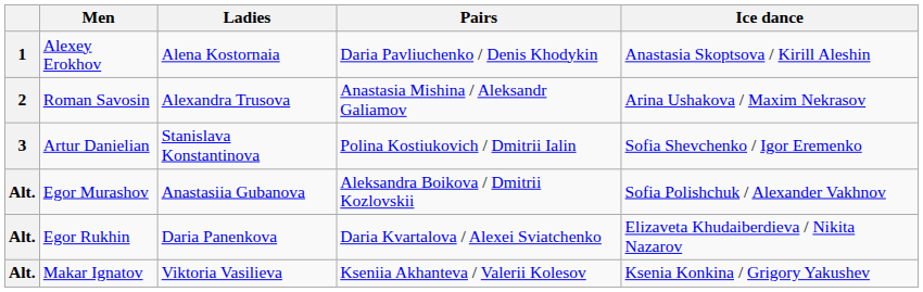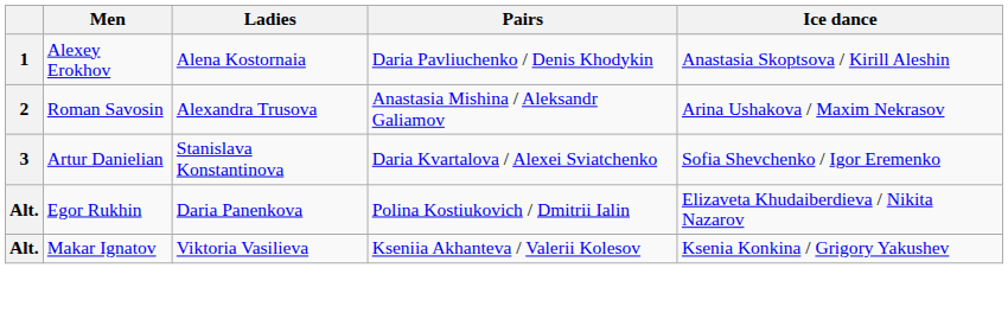 <table class="wikitable">
 <tr>
 <th></th>
 <th>Men</th>
 <th>Ladies</th>
 <th>Pairs</th>
 <th>Ice dance</th>
 </tr>
 <tr>
 <th>1</th>
 <td><a href='#'>Alexey Erokhov</a></td>
 <td><a href='#'>Alena Kostornaia</a></td>
 <td><a href='#'>Daria Pavliuchenko</a> / <a href='#'>Denis Khodykin</a></td>
 <td><a href='#'>Anastasia Skoptsova</a> / <a href='#'>Kirill Aleshin</a></td>
 </tr>
 <tr>
 <th>2</th>
 <td><a href='#'>Roman Savosin</a></td>
 <td><a href='#'>Alexandra Trusova</a></td>
 <td><a href='#'>Anastasia Mishina</a> / <a href='#'>Aleksandr Galiamov</a></td>
 <td><a href='#'>Arina Ushakova</a> / <a href='#'>Maxim Nekrasov</a></td>
 </tr>
 <tr>
 <th>3</th>
 <td><a href='#'>Artur Danielian</a></td>
 <td><a href='#'>Stanislava Konstantinova</a></td>
-<td><a href='#'>Polina Kostiukovich</a> / <a href='#'>Dmitrii Ialin</a></td>
+<td><a href='#'>Daria Kvartalova</a> / <a href='#'>Alexei Sviatchenko</a></td>
 <td><a href='#'>Sofia Shevchenko</a> / <a href='#'>Igor Eremenko</a></td>
-</tr>
-<tr>
-<th>Alt.</th>
-<td><a href='#'>Egor Murashov</a></td>
-<td><a href='#'>Anastasiia Gubanova</a></td>
-<td><a href='#'>Aleksandra Boikova</a> / <a href='#'>Dmitrii Kozlovskii</a></td>
-<td><a href='#'>Sofia Polishchuk</a> / <a href='#'>Alexander Vakhnov</a></td>
 </tr>
 <tr>
 <th>Alt.</th>
 <td><a href='#'>Egor Rukhin</a></td>
 <td><a href='#'>Daria Panenkova</a></td>
-<td><a href='#'>Daria Kvartalova</a> / <a href='#'>Alexei Sviatchenko</a></td>
+<td><a href='#'>Polina Kostiukovich</a> / <a href='#'>Dmitrii Ialin</a></td>
 <td><a href='#'>Elizaveta Khudaiberdieva</a> / <a href='#'>Nikita Nazarov</a></td>
 </tr>
 <tr>
 <th>Alt.</th>
 <td><a href='#'>Makar Ignatov</a></td>
 <td><a href='#'>Viktoria Vasilieva</a></td>
 <td><a href='#'>Kseniia Akhanteva</a> / <a href='#'>Valerii Kolesov</a></td>
 <td><a href='#'>Ksenia Konkina</a> / <a href='#'>Grigory Yakushev</a></td>
 </tr>
 </table>
